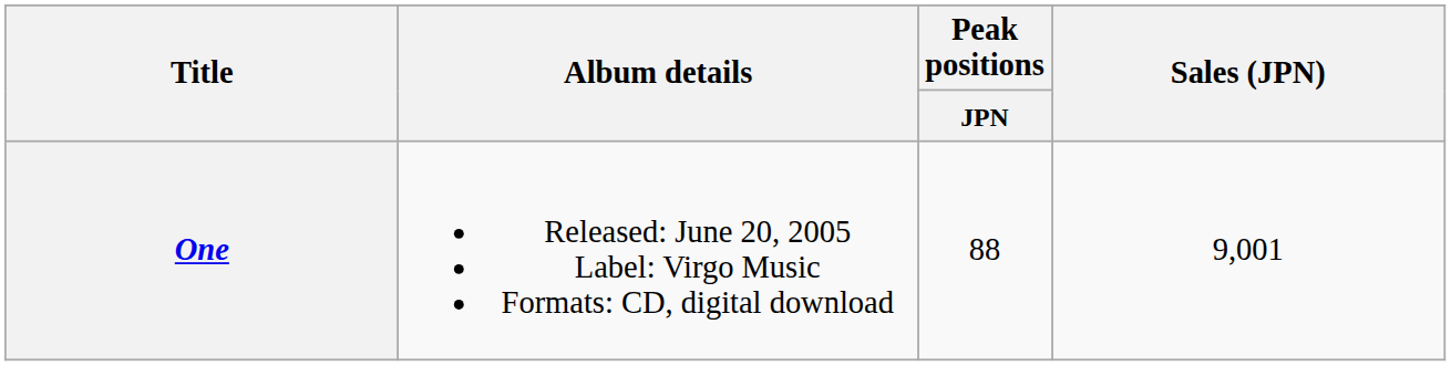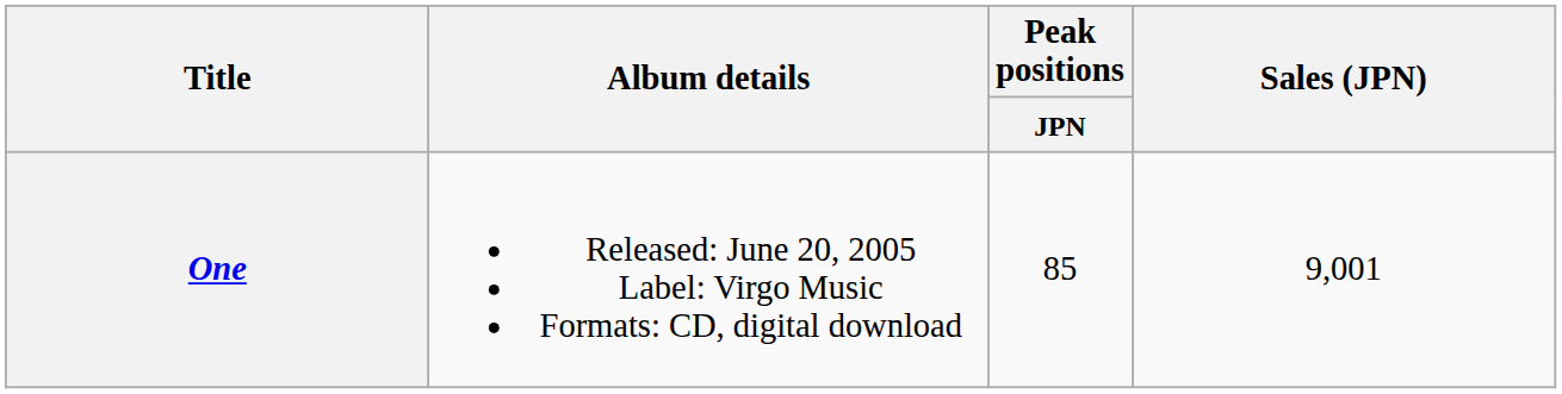 <table class="wikitable plainrowheaders" style="text-align:center;">
 <tr>
 <th style="width:12em;" rowspan="2">Title</th>
 <th style="width:16em;" rowspan="2">Album details</th>
 <th colspan="1">Peak positions</th>
 <th style="width:12em;" rowspan="2">Sales (JPN)</th>
 </tr>
 <tr>
 <th style="width:2.5em;"><small>JPN</small><br></th>
 </tr>
 <tr>
 <th scope="row"><em><a href='#'>One</a></em></th>
 <td><br><ul><li>Released: June 20, 2005 </li><li>Label: Virgo Music</li><li>Formats: CD, digital download</li></ul></td>
-<td>88</td>
+<td>85</td>
 <td>9,001</td>
 </tr>
 </table>
